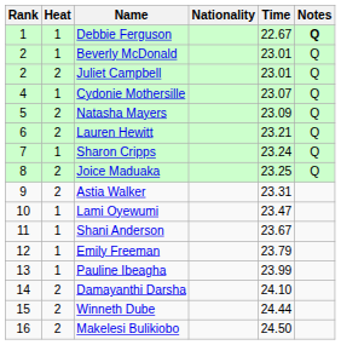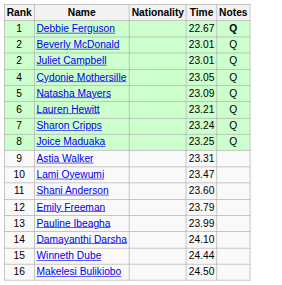 <table class="wikitable sortable" style="text-align:center">
 <tr>
 <th>Rank</th>
-<th>Heat</th>
 <th>Name</th>
 <th>Nationality</th>
 <th>Time</th>
 <th>Notes</th>
 </tr>
 <tr bgcolor=ccffcc>
-<td>1</td>
 <td>1</td>
 <td align=left><a href='#'>Debbie Ferguson</a></td>
 <td align=left></td>
 <td>22.67</td>
 <td><strong>Q</strong></td>
 </tr>
 <tr bgcolor=ccffcc>
 <td>2</td>
-<td>1</td>
 <td align=left><a href='#'>Beverly McDonald</a></td>
 <td align=left></td>
 <td>23.01</td>
 <td>Q</td>
 </tr>
 <tr bgcolor=ccffcc>
-<td>2</td>
 <td>2</td>
 <td align=left><a href='#'>Juliet Campbell</a></td>
 <td align=left></td>
 <td>23.01</td>
 <td>Q</td>
 </tr>
 <tr bgcolor=ccffcc>
 <td>4</td>
-<td>1</td>
 <td align=left><a href='#'>Cydonie Mothersille</a></td>
 <td align=left></td>
-<td>23.07</td>
+<td>23.05</td>
 <td>Q</td>
 </tr>
 <tr bgcolor=ccffcc>
 <td>5</td>
-<td>2</td>
 <td align=left><a href='#'>Natasha Mayers</a></td>
 <td align=left></td>
 <td>23.09</td>
 <td>Q</td>
 </tr>
 <tr bgcolor=ccffcc>
 <td>6</td>
-<td>2</td>
 <td align=left><a href='#'>Lauren Hewitt</a></td>
 <td align=left></td>
 <td>23.21</td>
 <td>Q</td>
 </tr>
 <tr bgcolor=ccffcc>
 <td>7</td>
-<td>1</td>
 <td align=left><a href='#'>Sharon Cripps</a></td>
 <td align=left></td>
 <td>23.24</td>
 <td>Q</td>
 </tr>
 <tr bgcolor=ccffcc>
 <td>8</td>
-<td>2</td>
 <td align=left><a href='#'>Joice Maduaka</a></td>
 <td align=left></td>
 <td>23.25</td>
 <td>Q</td>
 </tr>
 <tr>
 <td>9</td>
-<td>2</td>
 <td align=left><a href='#'>Astia Walker</a></td>
 <td align=left></td>
 <td>23.31</td>
 <td></td>
 </tr>
 <tr>
 <td>10</td>
-<td>1</td>
 <td align=left><a href='#'>Lami Oyewumi</a></td>
 <td align=left></td>
 <td>23.47</td>
 <td></td>
 </tr>
 <tr>
 <td>11</td>
-<td>1</td>
 <td align=left><a href='#'>Shani Anderson</a></td>
 <td align=left></td>
-<td>23.67</td>
+<td>23.60</td>
 <td></td>
 </tr>
 <tr>
 <td>12</td>
-<td>1</td>
 <td align=left><a href='#'>Emily Freeman</a></td>
 <td align=left></td>
 <td>23.79</td>
 <td></td>
 </tr>
 <tr>
 <td>13</td>
-<td>1</td>
 <td align=left><a href='#'>Pauline Ibeagha</a></td>
 <td align=left></td>
 <td>23.99</td>
 <td></td>
 </tr>
 <tr>
 <td>14</td>
-<td>2</td>
 <td align=left><a href='#'>Damayanthi Darsha</a></td>
 <td align=left></td>
 <td>24.10</td>
 <td></td>
 </tr>
 <tr>
 <td>15</td>
-<td>2</td>
 <td align=left><a href='#'>Winneth Dube</a></td>
 <td align=left></td>
 <td>24.44</td>
 <td></td>
 </tr>
 <tr>
 <td>16</td>
-<td>2</td>
 <td align=left><a href='#'>Makelesi Bulikiobo</a></td>
 <td align=left></td>
 <td>24.50</td>
 <td></td>
 </tr>
 </table>
